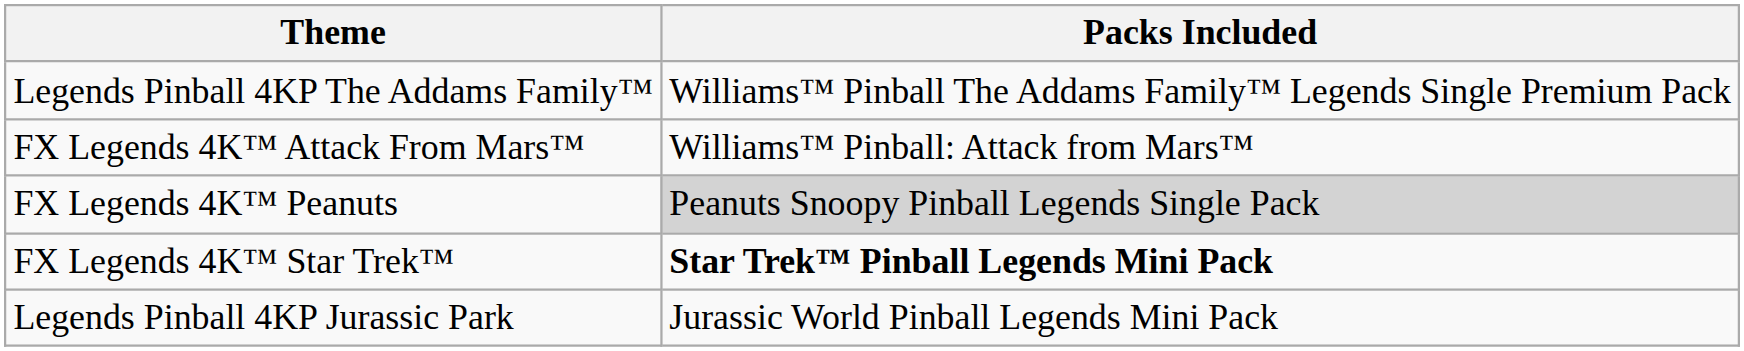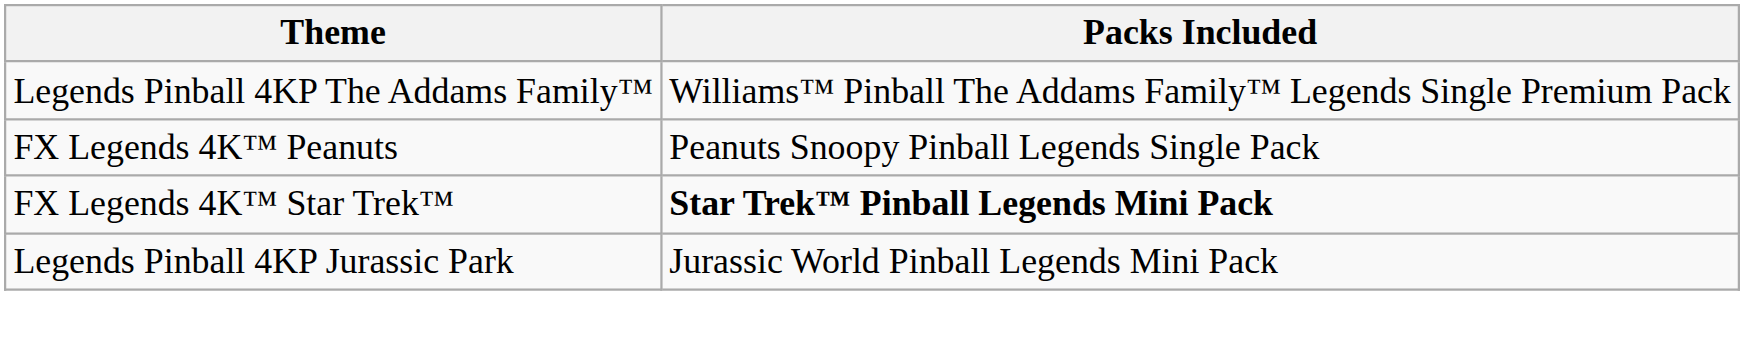 <table class="wikitable sortable">
 <tr>
 <th>Theme</th>
 <th>Packs Included</th>
 </tr>
 <tr>
 <td>Legends Pinball 4KP The Addams Family™</td>
 <td>Williams™ Pinball The Addams Family™ Legends Single Premium Pack</td>
 </tr>
 <tr>
-<td>FX Legends 4K™ Attack From Mars™</td>
-<td>Williams™ Pinball: Attack from Mars™</td>
-</tr>
-<tr>
 <td>FX Legends 4K™ Peanuts</td>
-<td style="background: lightgrey;">Peanuts Snoopy Pinball Legends Single Pack</td>
+<td>Peanuts Snoopy Pinball Legends Single Pack</td>
 </tr>
 <tr>
 <td>FX Legends 4K™ Star Trek™</td>
 <td><strong>Star Trek™ Pinball Legends Mini Pack</strong></td>
 </tr>
 <tr>
 <td>Legends Pinball 4KP Jurassic Park</td>
 <td>Jurassic World Pinball Legends Mini Pack</td>
 </tr>
 </table>
